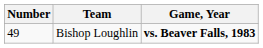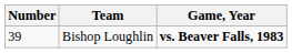 <table class="wikitable">
 <tr>
 <th>Number</th>
 <th>Team</th>
 <th>Game, Year</th>
 </tr>
 <tr>
-<td>49</td>
+<td>39</td>
 <td>Bishop Loughlin</td>
 <td><strong>vs. Beaver Falls, 1983</strong></td>
 </tr>
 </table>
